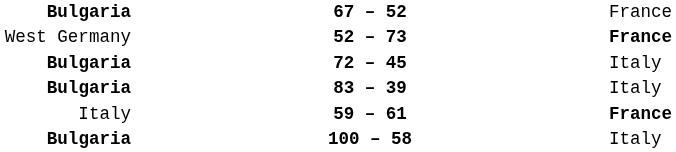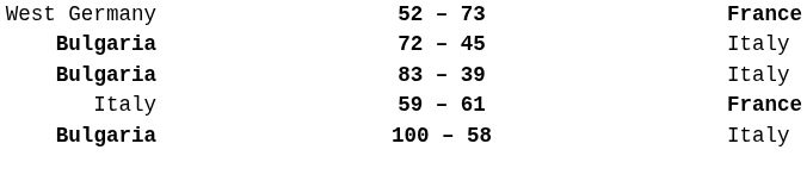 <table width=75% cellspacing=1>
 <tr>
 <th width=25%></th>
 <th width=25%></th>
 <th width=25%></th>
-</tr>
-<tr style=font-size:90%>
-<td align=right><strong>Bulgaria</strong></td>
-<td align=center><strong>67 – 52</strong></td>
-<td>France</td>
 </tr>
 <tr style=font-size:90%>
 <td align=right>West Germany</td>
 <td align=center><strong>52 – 73</strong></td>
 <td><strong>France</strong></td>
 </tr>
 <tr style=font-size:90%>
 <td align=right><strong>Bulgaria</strong></td>
 <td align=center><strong>72 – 45</strong></td>
 <td>Italy</td>
 </tr>
 <tr style=font-size:90%>
 <td align=right><strong>Bulgaria</strong></td>
 <td align=center><strong>83 – 39</strong></td>
 <td>Italy</td>
 </tr>
 <tr style=font-size:90%>
 <td align=right>Italy</td>
 <td align=center><strong>59 – 61</strong></td>
 <td><strong>France</strong></td>
 </tr>
 <tr style=font-size:90%>
 <td align=right><strong>Bulgaria</strong></td>
 <td align=center><strong>100 – 58</strong></td>
 <td>Italy</td>
 </tr>
 </table>
